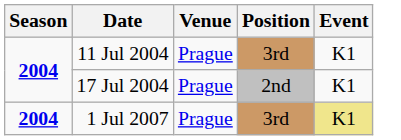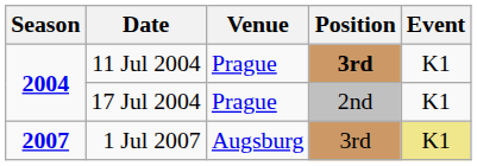 <table class="wikitable" style="text-align:center; font-size:95%;">
 <tr>
 <th>Season</th>
 <th>Date</th>
 <th>Venue</th>
 <th>Position</th>
 <th>Event</th>
 </tr>
 <tr>
 <td rowspan=2><strong><a href='#'>2004</a></strong></td>
 <td align=right>11 Jul 2004</td>
 <td align=left><a href='#'>Prague</a></td>
-<td bgcolor=cc9966>3rd</td>
+<td bgcolor=cc9966><strong>3rd</strong></td>
 <td>K1</td>
 </tr>
 <tr>
 <td align=right>17 Jul 2004</td>
 <td align=left><a href='#'>Prague</a></td>
 <td bgcolor=silver>2nd</td>
 <td>K1</td>
 </tr>
 <tr>
-<td><strong><a href='#'>2004</a></strong></td>
+<td><strong><a href='#'>2007</a></strong></td>
 <td align=right>1 Jul 2007</td>
-<td align=left><a href='#'>Prague</a></td>
+<td align=left><a href='#'>Augsburg</a></td>
 <td bgcolor=cc9966>3rd</td>
 <td style="background: khaki;">K1</td>
 </tr>
 </table>
